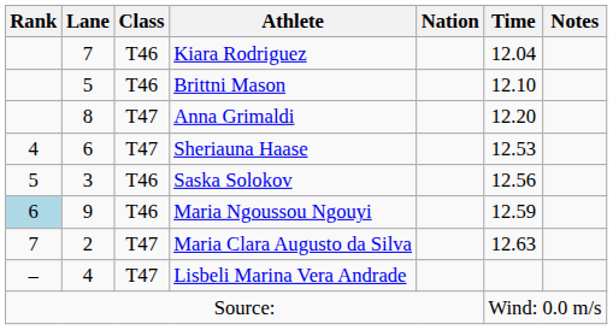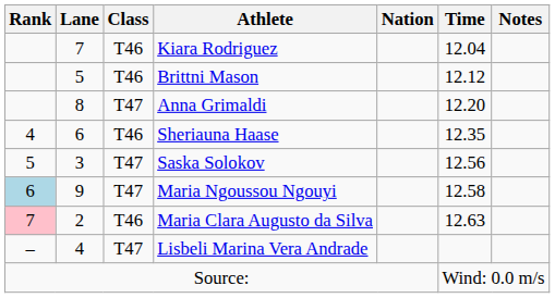 <table class="wikitable sortable" style="text-align:center;">
 <tr>
 <th scope="col">Rank</th>
 <th scope="col">Lane</th>
 <th scope="col">Class</th>
 <th scope="col">Athlete</th>
 <th scope="col">Nation</th>
 <th scope="col">Time</th>
 <th scope="col">Notes</th>
 </tr>
 <tr>
 <td></td>
 <td>7</td>
 <td>T46</td>
 <td align=left><a href='#'>Kiara Rodriguez</a></td>
 <td align=left></td>
 <td>12.04</td>
 <td></td>
 </tr>
 <tr>
 <td></td>
 <td>5</td>
 <td>T46</td>
 <td align=left><a href='#'>Brittni Mason</a></td>
 <td align=left></td>
-<td>12.10</td>
+<td>12.12</td>
 <td></td>
 </tr>
 <tr>
 <td></td>
 <td>8</td>
 <td>T47</td>
 <td align=left><a href='#'>Anna Grimaldi</a></td>
 <td align=left></td>
 <td>12.20</td>
 <td></td>
 </tr>
 <tr>
 <td>4</td>
 <td>6</td>
-<td>T47</td>
+<td>T46</td>
 <td align=left><a href='#'>Sheriauna Haase</a></td>
 <td align=left></td>
-<td>12.53</td>
+<td>12.35</td>
 <td></td>
 </tr>
 <tr>
 <td>5</td>
 <td>3</td>
-<td>T46</td>
+<td>T47</td>
 <td align=left><a href='#'>Saska Solokov</a></td>
 <td align=left></td>
 <td>12.56</td>
 <td></td>
 </tr>
 <tr>
 <td style="background: lightblue;">6</td>
 <td>9</td>
-<td>T46</td>
+<td>T47</td>
 <td align=left><a href='#'>Maria Ngoussou Ngouyi</a></td>
 <td align=left></td>
-<td>12.59</td>
+<td>12.58</td>
 <td></td>
 </tr>
 <tr>
-<td>7</td>
+<td style="background: pink;">7</td>
 <td>2</td>
-<td>T47</td>
+<td>T46</td>
 <td align=left><a href='#'>Maria Clara Augusto da Silva</a></td>
 <td align=left></td>
 <td>12.63</td>
 <td></td>
 </tr>
 <tr>
 <td>–</td>
 <td>4</td>
 <td>T47</td>
 <td align=left><a href='#'>Lisbeli Marina Vera Andrade</a></td>
 <td align=left></td>
 <td></td>
 <td></td>
 </tr>
 <tr class="sortbottom">
 <td colspan=5>Source:</td>
 <td colspan="2" style="text-align:left;">Wind: 0.0 m/s</td>
 </tr>
 </table>
